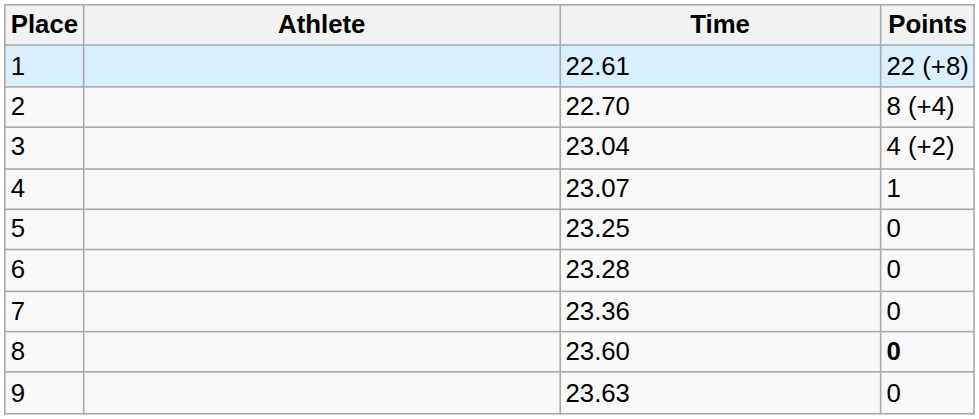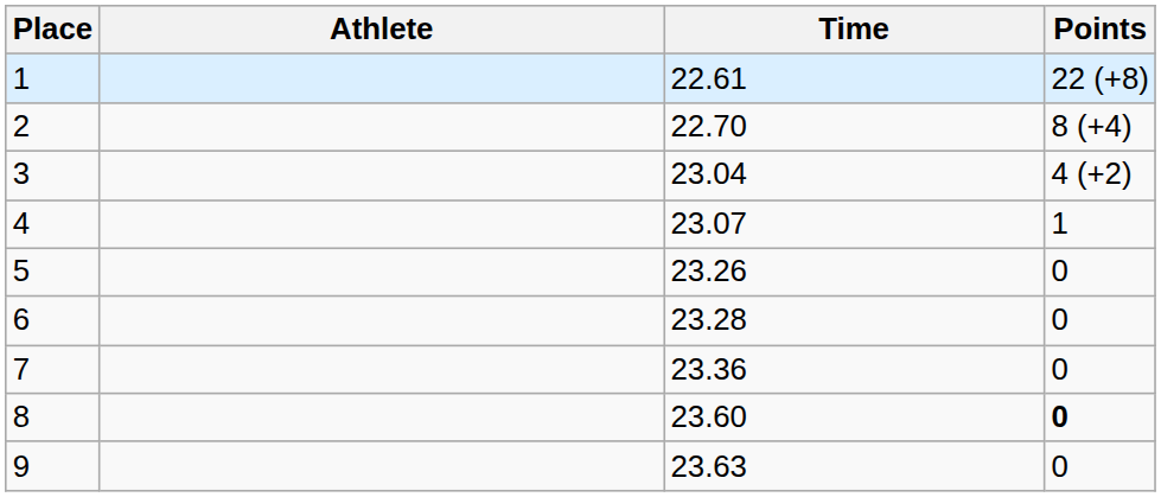 <table class="wikitable sortable">
 <tr>
 <th>Place</th>
 <th style="width:18em">Athlete</th>
 <th style="width:12em">Time</th>
 <th>Points</th>
 </tr>
 <tr style="background:#daefff;">
 <td>1 </td>
 <td></td>
 <td>22.61</td>
 <td>22 (+8)</td>
 </tr>
 <tr>
 <td>2</td>
 <td></td>
 <td>22.70</td>
 <td>8 (+4)</td>
 </tr>
 <tr>
 <td>3</td>
 <td></td>
 <td>23.04</td>
 <td>4 (+2)</td>
 </tr>
 <tr>
 <td>4</td>
 <td></td>
 <td>23.07</td>
 <td>1</td>
 </tr>
 <tr>
 <td>5</td>
 <td></td>
-<td>23.25</td>
+<td>23.26</td>
 <td>0</td>
 </tr>
 <tr>
 <td>6</td>
 <td></td>
 <td>23.28</td>
 <td>0</td>
 </tr>
 <tr>
 <td>7</td>
 <td></td>
 <td>23.36</td>
 <td>0</td>
 </tr>
 <tr>
 <td>8</td>
 <td></td>
 <td>23.60</td>
 <td><strong>0</strong></td>
 </tr>
 <tr>
 <td>9</td>
 <td></td>
 <td>23.63</td>
 <td>0</td>
 </tr>
 </table>
